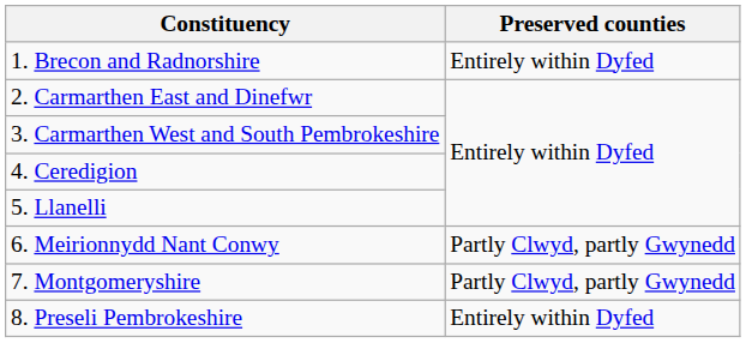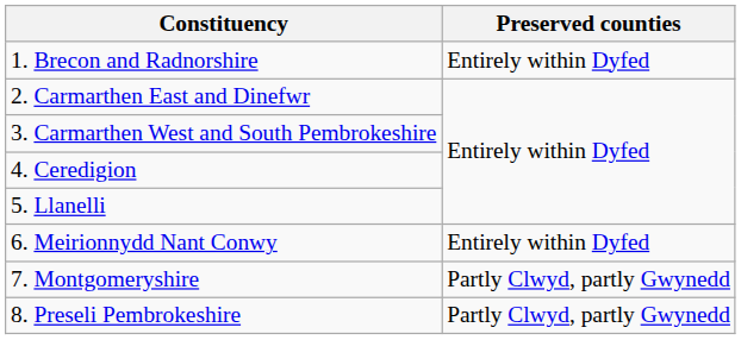 <table class="wikitable">
 <tr>
 <th>Constituency</th>
 <th>Preserved counties</th>
 </tr>
 <tr>
 <td>1. <a href='#'>Brecon and Radnorshire</a></td>
 <td>Entirely within <a href='#'>Dyfed</a></td>
 </tr>
 <tr>
 <td>2. <a href='#'>Carmarthen East and Dinefwr</a></td>
 <td rowspan="4">Entirely within <a href='#'>Dyfed</a></td>
 </tr>
 <tr>
 <td>3. <a href='#'>Carmarthen West and South Pembrokeshire</a></td>
 </tr>
 <tr>
 <td>4. <a href='#'>Ceredigion</a></td>
 </tr>
 <tr>
 <td>5. <a href='#'>Llanelli</a></td>
 </tr>
 <tr>
 <td>6. <a href='#'>Meirionnydd Nant Conwy</a></td>
-<td>Partly <a href='#'>Clwyd</a>, partly <a href='#'>Gwynedd</a></td>
+<td>Entirely within <a href='#'>Dyfed</a></td>
 </tr>
 <tr>
 <td>7. <a href='#'>Montgomeryshire</a></td>
 <td>Partly <a href='#'>Clwyd</a>, partly <a href='#'>Gwynedd</a></td>
 </tr>
 <tr>
 <td>8. <a href='#'>Preseli Pembrokeshire</a></td>
-<td>Entirely within <a href='#'>Dyfed</a></td>
+<td>Partly <a href='#'>Clwyd</a>, partly <a href='#'>Gwynedd</a></td>
 </tr>
 </table>
